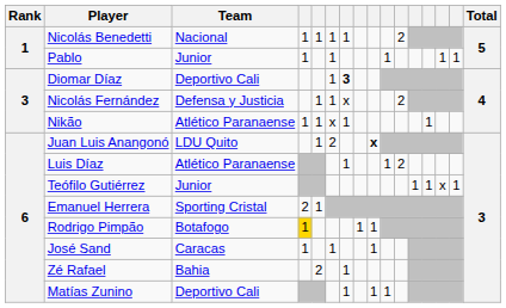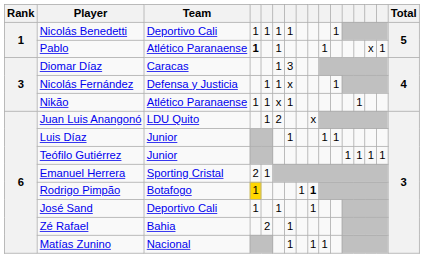 <table class="wikitable" style="text-align:center; font-size:90%">
 <tr>
 <th>Rank</th>
 <th>Player</th>
 <th>Team</th>
 <th></th>
 <th></th>
 <th></th>
 <th></th>
 <th></th>
 <th></th>
 <th></th>
 <th></th>
 <th></th>
 <th></th>
 <th></th>
 <th></th>
 <th>Total</th>
 </tr>
 <tr>
 <th rowspan=2>1</th>
 <td align=left> <a href='#'>Nicolás Benedetti</a></td>
-<td align=left> <a href='#'>Nacional</a></td>
+<td align=left> <a href='#'>Deportivo Cali</a></td>
 <td>1</td>
 <td>1</td>
 <td>1</td>
 <td>1</td>
 <td></td>
 <td></td>
 <td></td>
-<td>2</td>
+<td>1</td>
 <td bgcolor="silver" colspan=4></td>
 <th rowspan=2>5</th>
 </tr>
 <tr>
 <td align=left> <a href='#'>Pablo</a></td>
-<td align=left> <a href='#'>Junior</a></td>
-<td>1</td>
+<td align=left> <a href='#'>Atlético Paranaense</a></td>
+<td><strong>1</strong></td>
 <td></td>
 <td>1</td>
 <td></td>
 <td></td>
 <td></td>
 <td>1</td>
 <td></td>
 <td></td>
 <td></td>
-<td>1</td>
+<td>x</td>
 <td>1</td>
 </tr>
 <tr>
 <th rowspan=3>3</th>
 <td align=left> <a href='#'>Diomar Díaz</a></td>
-<td align=left> <a href='#'>Deportivo Cali</a></td>
+<td align=left> <a href='#'>Caracas</a></td>
 <td></td>
 <td></td>
 <td>1</td>
-<td><strong>3</strong></td>
+<td>3</td>
 <td></td>
 <td></td>
 <td bgcolor="silver" colspan=6></td>
 <th rowspan=3>4</th>
 </tr>
 <tr>
 <td align=left> <a href='#'>Nicolás Fernández</a></td>
 <td align=left> <a href='#'>Defensa y Justicia</a></td>
 <td></td>
 <td>1</td>
 <td>1</td>
 <td>x</td>
 <td></td>
 <td></td>
 <td></td>
-<td>2</td>
+<td>1</td>
 <td bgcolor="silver" colspan=4></td>
 </tr>
 <tr>
 <td align=left> <a href='#'>Nikão</a></td>
 <td align=left> <a href='#'>Atlético Paranaense</a></td>
 <td>1</td>
 <td>1</td>
 <td>x</td>
 <td>1</td>
 <td></td>
 <td></td>
 <td></td>
 <td></td>
 <td></td>
 <td>1</td>
 <td></td>
 <td></td>
 </tr>
 <tr>
 <th rowspan=8>6</th>
 <td align=left> <a href='#'>Juan Luis Anangonó</a></td>
 <td align=left> <a href='#'>LDU Quito</a></td>
 <td></td>
 <td>1</td>
 <td>2</td>
 <td></td>
 <td></td>
-<td><strong>x</strong></td>
+<td>x</td>
 <td bgcolor="silver" colspan=6></td>
 <th rowspan=8>3</th>
 </tr>
 <tr>
 <td align=left> <a href='#'>Luis Díaz</a></td>
-<td align=left> <a href='#'>Atlético Paranaense</a></td>
+<td align=left> <a href='#'>Junior</a></td>
 <td bgcolor="silver" colspan=2></td>
 <td></td>
 <td>1</td>
 <td></td>
 <td></td>
 <td>1</td>
-<td>2</td>
+<td>1</td>
 <td></td>
 <td></td>
 <td></td>
 <td></td>
 </tr>
 <tr>
 <td align=left> <a href='#'>Teófilo Gutiérrez</a></td>
 <td align=left> <a href='#'>Junior</a></td>
 <td bgcolor="silver" colspan=2></td>
 <td></td>
 <td></td>
 <td></td>
 <td></td>
 <td></td>
 <td></td>
 <td>1</td>
 <td>1</td>
-<td>x</td>
+<td>1</td>
 <td>1</td>
 </tr>
 <tr>
 <td align=left> <a href='#'>Emanuel Herrera</a></td>
 <td align=left> <a href='#'>Sporting Cristal</a></td>
 <td>2</td>
 <td>1</td>
 <td bgcolor="silver" colspan=10></td>
 </tr>
 <tr>
 <td align=left> <a href='#'>Rodrigo Pimpão</a></td>
 <td align=left> <a href='#'>Botafogo</a></td>
 <td style="background: gold;">1</td>
 <td></td>
 <td></td>
 <td></td>
 <td>1</td>
-<td>1</td>
+<td><strong>1</strong></td>
 <td bgcolor="silver" colspan=6></td>
 </tr>
 <tr>
 <td align=left> <a href='#'>José Sand</a></td>
-<td align=left> <a href='#'>Caracas</a></td>
+<td align=left> <a href='#'>Deportivo Cali</a></td>
 <td>1</td>
 <td></td>
 <td>1</td>
 <td></td>
 <td></td>
 <td>1</td>
 <td></td>
 <td></td>
 <td bgcolor="silver" colspan=4></td>
 </tr>
 <tr>
 <td align=left> <a href='#'>Zé Rafael</a></td>
 <td align=left> <a href='#'>Bahia</a></td>
 <td></td>
 <td>2</td>
 <td></td>
 <td>1</td>
 <td></td>
 <td></td>
 <td></td>
 <td></td>
 <td bgcolor="silver" colspan=4></td>
 </tr>
 <tr>
 <td align=left> <a href='#'>Matías Zunino</a></td>
-<td align=left> <a href='#'>Deportivo Cali</a></td>
+<td align=left> <a href='#'>Nacional</a></td>
 <td bgcolor="silver" colspan=2></td>
 <td></td>
 <td>1</td>
 <td></td>
 <td>1</td>
 <td>1</td>
 <td></td>
 <td bgcolor="silver" colspan=4></td>
 </tr>
 </table>
